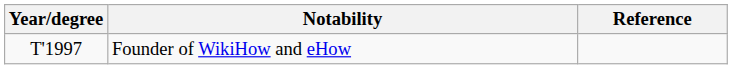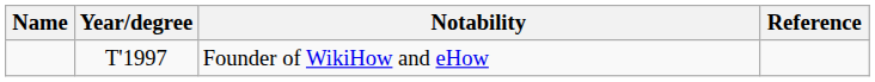 <table class="wikitable sortable" style="width:100%">
 <tr>
+<th style="width:*;">Name</th>
 <th style="width:12%;">Year/degree</th>
 <th style="width:65%;" class="unsortable">Notability</th>
 <th style="width:*;" class="unsortable">Reference</th>
 </tr>
 <tr>
+<td></td>
 <td style="text-align:center;">T'1997</td>
 <td>Founder of <a href='#'>WikiHow</a> and <a href='#'>eHow</a></td>
 <td style="text-align:center;"></td>
 </tr>
 </table>
